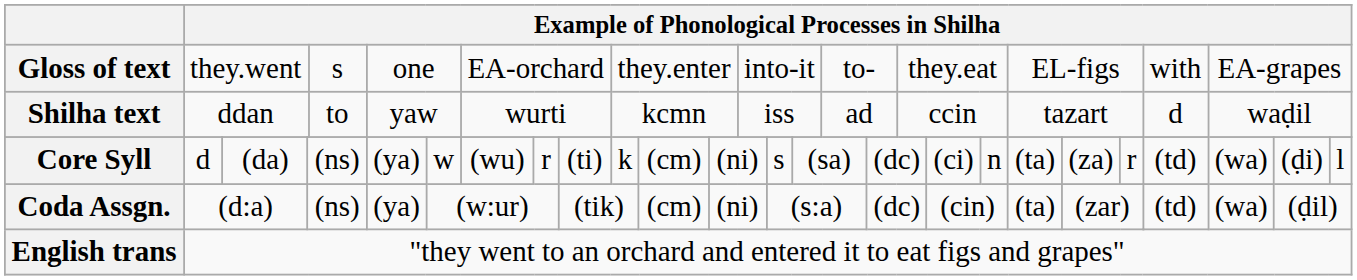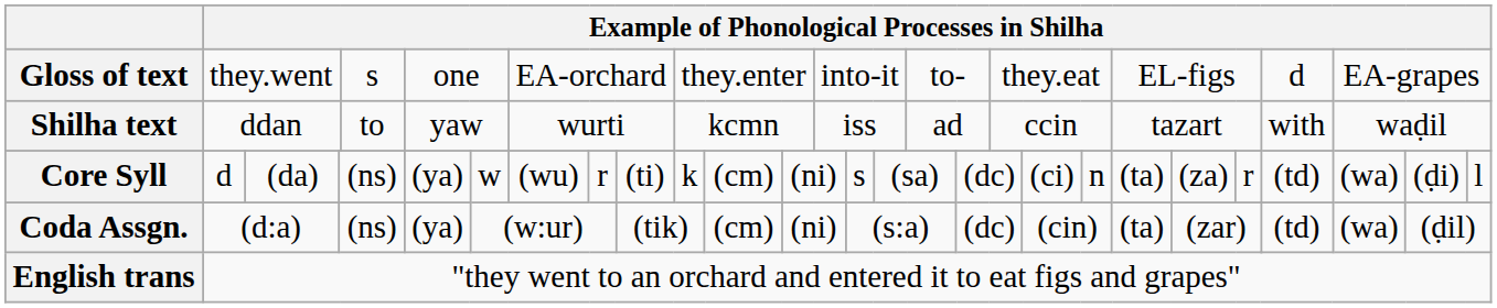 <table class="wikitable" style="text-align: center;">
 <tr style="font-size:85%">
 <th></th>
 <th colspan="28">Example of Phonological Processes in Shilha</th>
 </tr>
 <tr>
 <th>Gloss of text</th>
 <td colspan="3">they.went</td>
 <td>s</td>
 <td colspan="2">one</td>
 <td colspan="3">EA-orchard</td>
 <td colspan="3">they.enter</td>
 <td colspan="3">into-it</td>
 <td colspan="2">to-</td>
 <td colspan="3">they.eat</td>
 <td colspan="4">EL-figs</td>
-<td>with</td>
+<td>d</td>
 <td colspan="3">EA-grapes</td>
 </tr>
 <tr>
 <th>Shilha text</th>
 <td colspan="3">ddan</td>
 <td>to</td>
 <td colspan="2">yaw</td>
 <td colspan="3">wurti</td>
 <td colspan="3">kcmn</td>
 <td colspan="3">iss</td>
 <td colspan="2">ad</td>
 <td colspan="3">ccin</td>
 <td colspan="4">tazart</td>
-<td>d</td>
+<td>with</td>
 <td colspan="3">waḍil</td>
 </tr>
 <tr>
 <th>Core Syll</th>
 <td>d</td>
 <td>(da)</td>
 <td colspan="2">(ns)</td>
 <td>(ya)</td>
 <td>w</td>
 <td>(wu)</td>
 <td>r</td>
 <td>(ti)</td>
 <td>k</td>
 <td>(cm)</td>
 <td colspan="2">(ni)</td>
 <td>s</td>
 <td colspan="2">(sa)</td>
 <td colspan="2">(dc)</td>
 <td>(ci)</td>
 <td>n</td>
 <td>(ta)</td>
 <td>(za)</td>
 <td>r</td>
 <td colspan="2">(td)</td>
 <td>(wa)</td>
 <td>(ḍi)</td>
 <td>l</td>
 </tr>
 <tr>
 <th>Coda Assgn.</th>
 <td colspan="2">(d:a)</td>
 <td colspan="2">(ns)</td>
 <td>(ya)</td>
 <td colspan="3">(w:ur)</td>
 <td colspan="2">(tik)</td>
 <td>(cm)</td>
 <td colspan="2">(ni)</td>
 <td colspan="3">(s:a)</td>
 <td colspan="2">(dc)</td>
 <td colspan="2">(cin)</td>
 <td>(ta)</td>
 <td colspan="2">(zar)</td>
 <td colspan="2">(td)</td>
 <td>(wa)</td>
 <td colspan="2">(ḍil)</td>
 </tr>
 <tr>
 <th>English trans</th>
 <td colspan="28">"they went to an orchard and entered it to eat figs and grapes"</td>
 </tr>
 </table>
